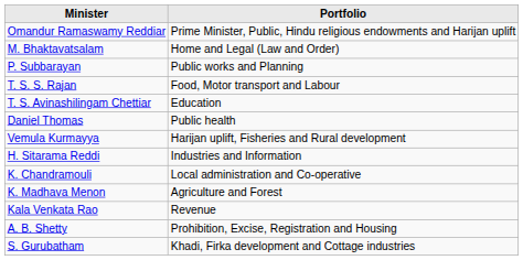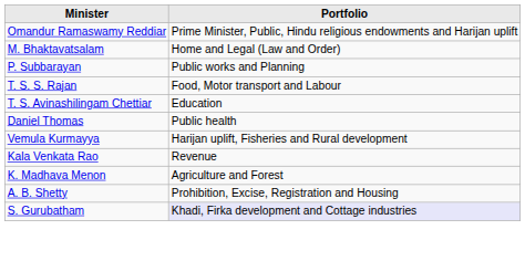 <table class="wikitable">
 <tr>
 <th style="background-color:#E9E9E9" align=left valign=top>Minister</th>
 <th style="background-color:#E9E9E9" align=right>Portfolio</th>
 </tr>
 <tr>
 <td align=left><a href='#'>Omandur Ramaswamy Reddiar</a></td>
 <td align=left>Prime Minister, Public, Hindu religious endowments and Harijan uplift</td>
 </tr>
 <tr>
 <td align=left><a href='#'>M. Bhaktavatsalam</a></td>
 <td align=left>Home and Legal (Law and Order)</td>
 </tr>
 <tr>
 <td align=left><a href='#'>P. Subbarayan</a></td>
 <td align=left>Public works and Planning</td>
 </tr>
 <tr>
 <td align=left><a href='#'>T. S. S. Rajan</a></td>
 <td align=left>Food, Motor transport and Labour</td>
 </tr>
 <tr>
 <td align=left><a href='#'>T. S. Avinashilingam Chettiar</a></td>
 <td align=left>Education</td>
 </tr>
 <tr>
 <td align=left><a href='#'>Daniel Thomas</a></td>
 <td align=left>Public health</td>
 </tr>
 <tr>
 <td align=left><a href='#'>Vemula Kurmayya</a></td>
 <td align=left>Harijan uplift, Fisheries and Rural development</td>
 </tr>
 <tr>
-<td align=left><a href='#'>H. Sitarama Reddi</a></td>
-<td align=left>Industries and Information</td>
-</tr>
-<tr>
-<td align=left><a href='#'>K. Chandramouli</a></td>
-<td align=left>Local administration and Co-operative</td>
+<td align=left><a href='#'>Kala Venkata Rao</a></td>
+<td align=left>Revenue</td>
 </tr>
 <tr>
 <td align=left><a href='#'>K. Madhava Menon</a></td>
 <td align=left>Agriculture and Forest</td>
-</tr>
-<tr>
-<td align=left><a href='#'>Kala Venkata Rao</a></td>
-<td align=left>Revenue</td>
 </tr>
 <tr>
 <td align=left><a href='#'>A. B. Shetty</a></td>
 <td align=left>Prohibition, Excise, Registration and Housing</td>
 </tr>
 <tr>
 <td align=left><a href='#'>S. Gurubatham</a></td>
-<td align=left>Khadi, Firka development and Cottage industries</td>
+<td align=left style="background: lavender;">Khadi, Firka development and Cottage industries</td>
 </tr>
 </table>
